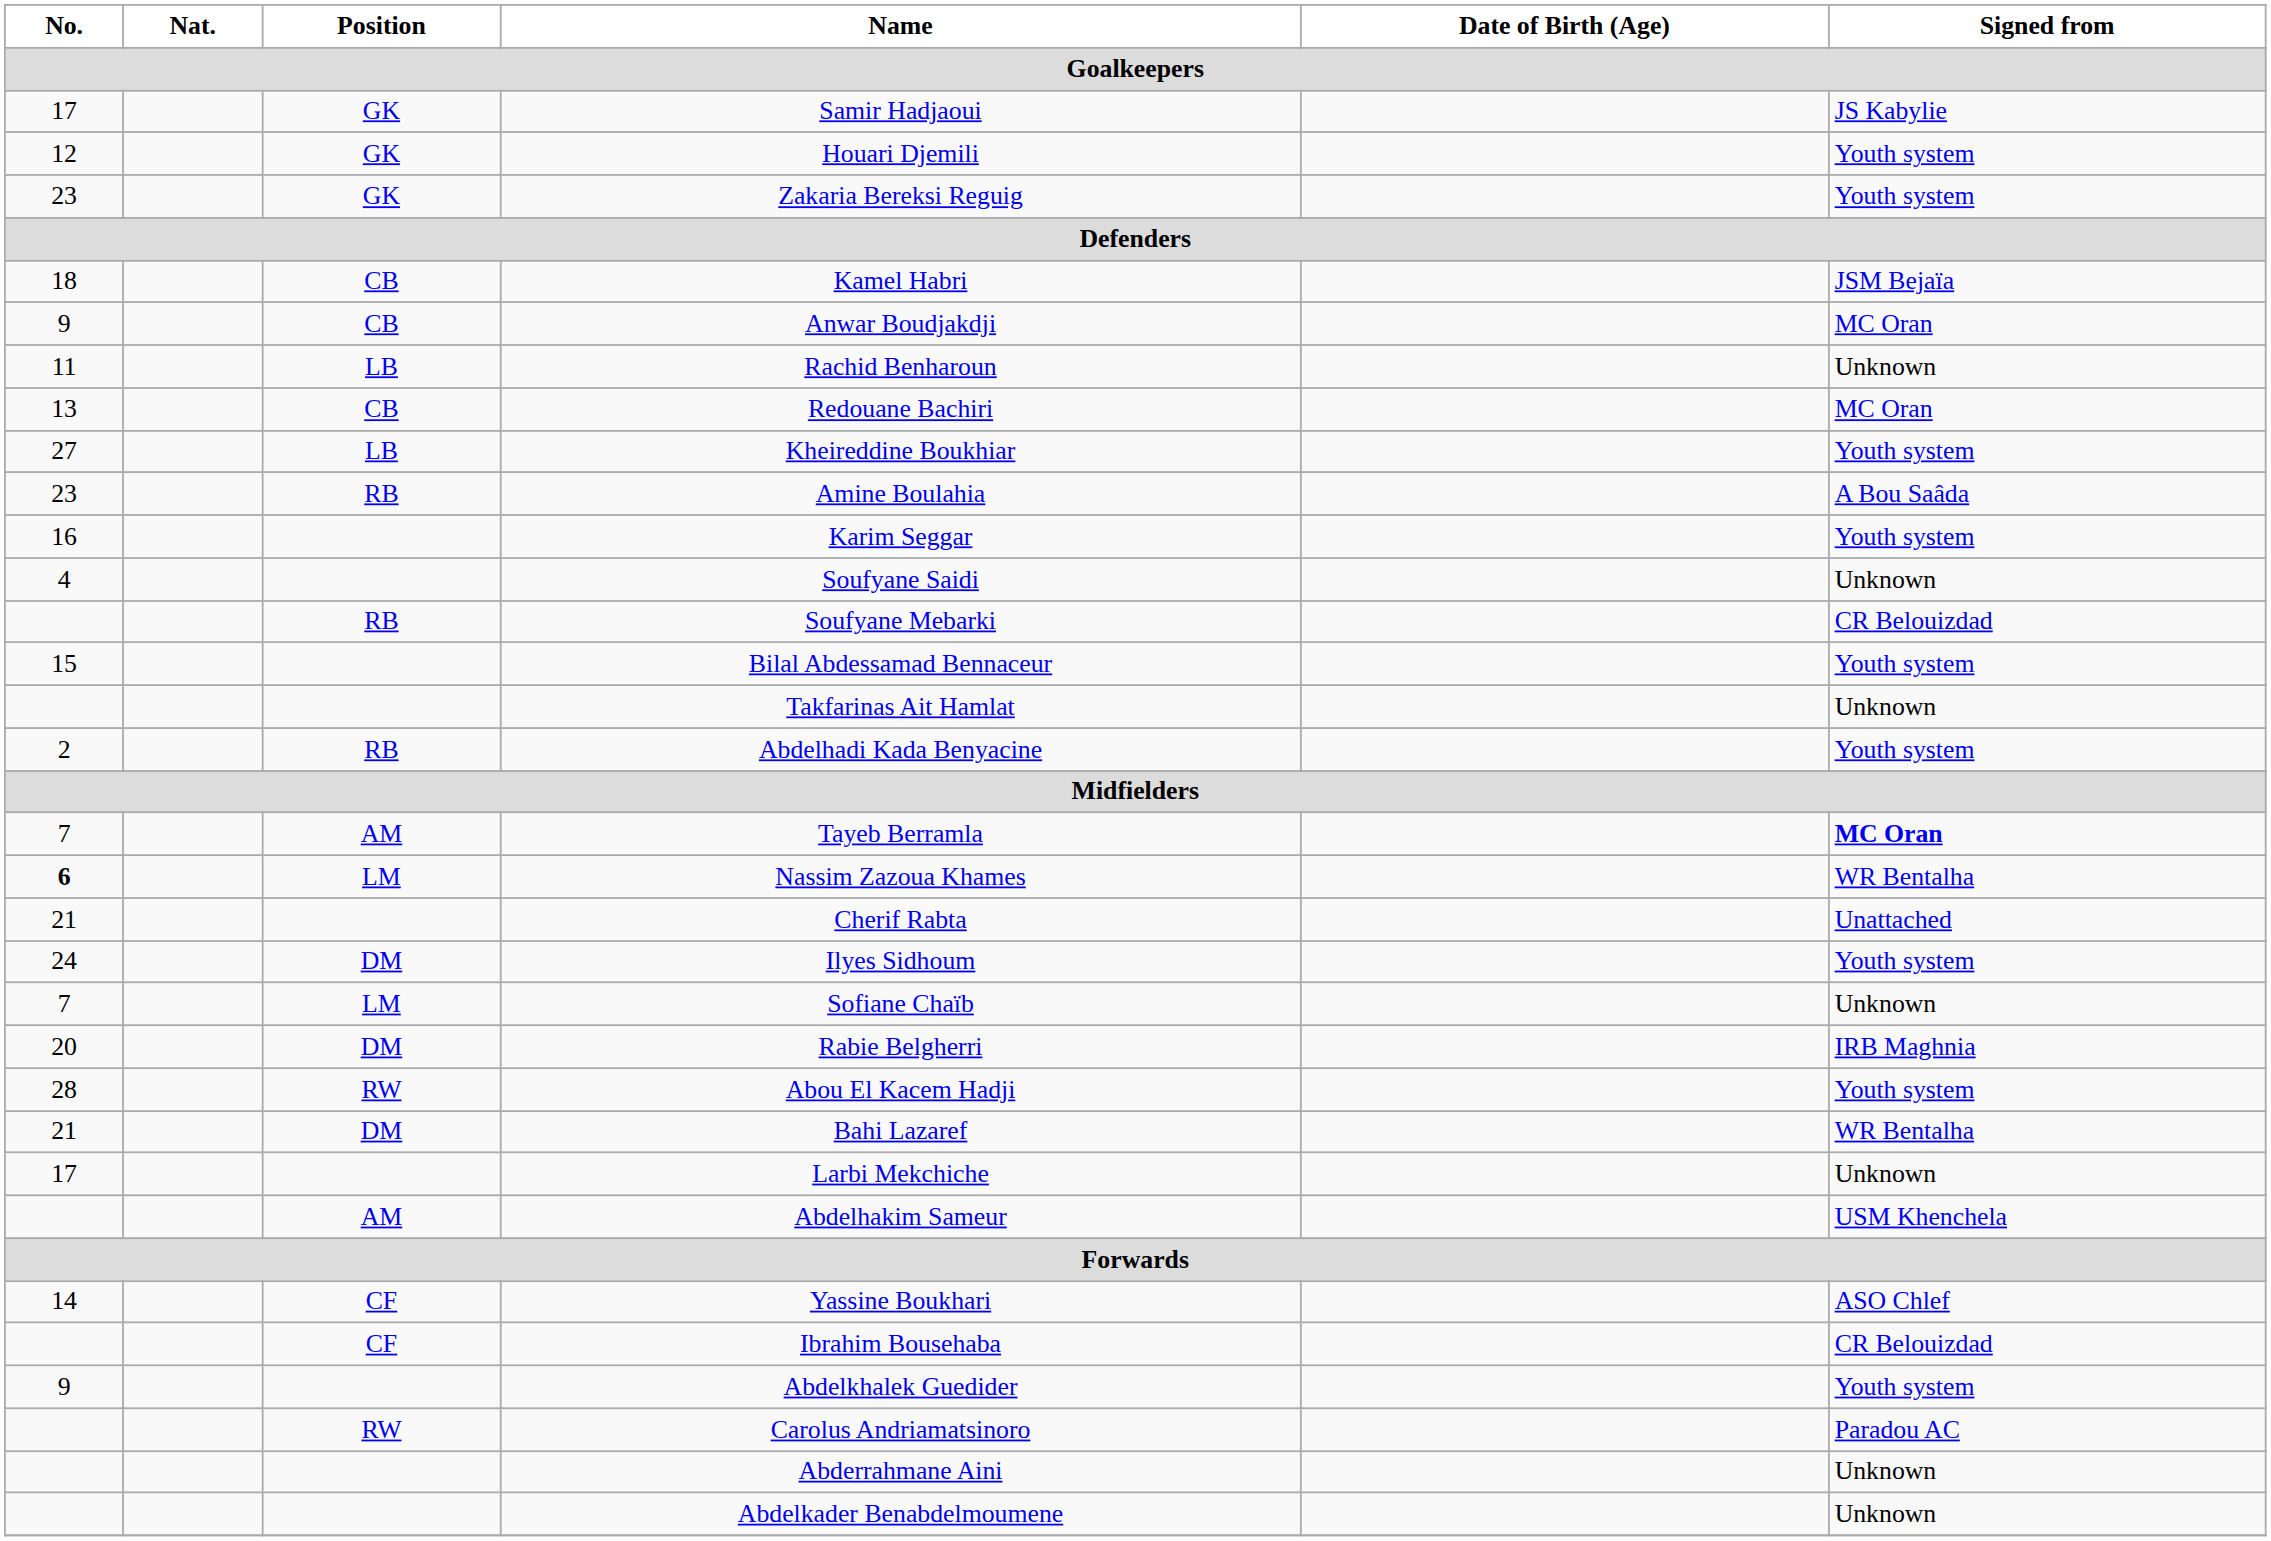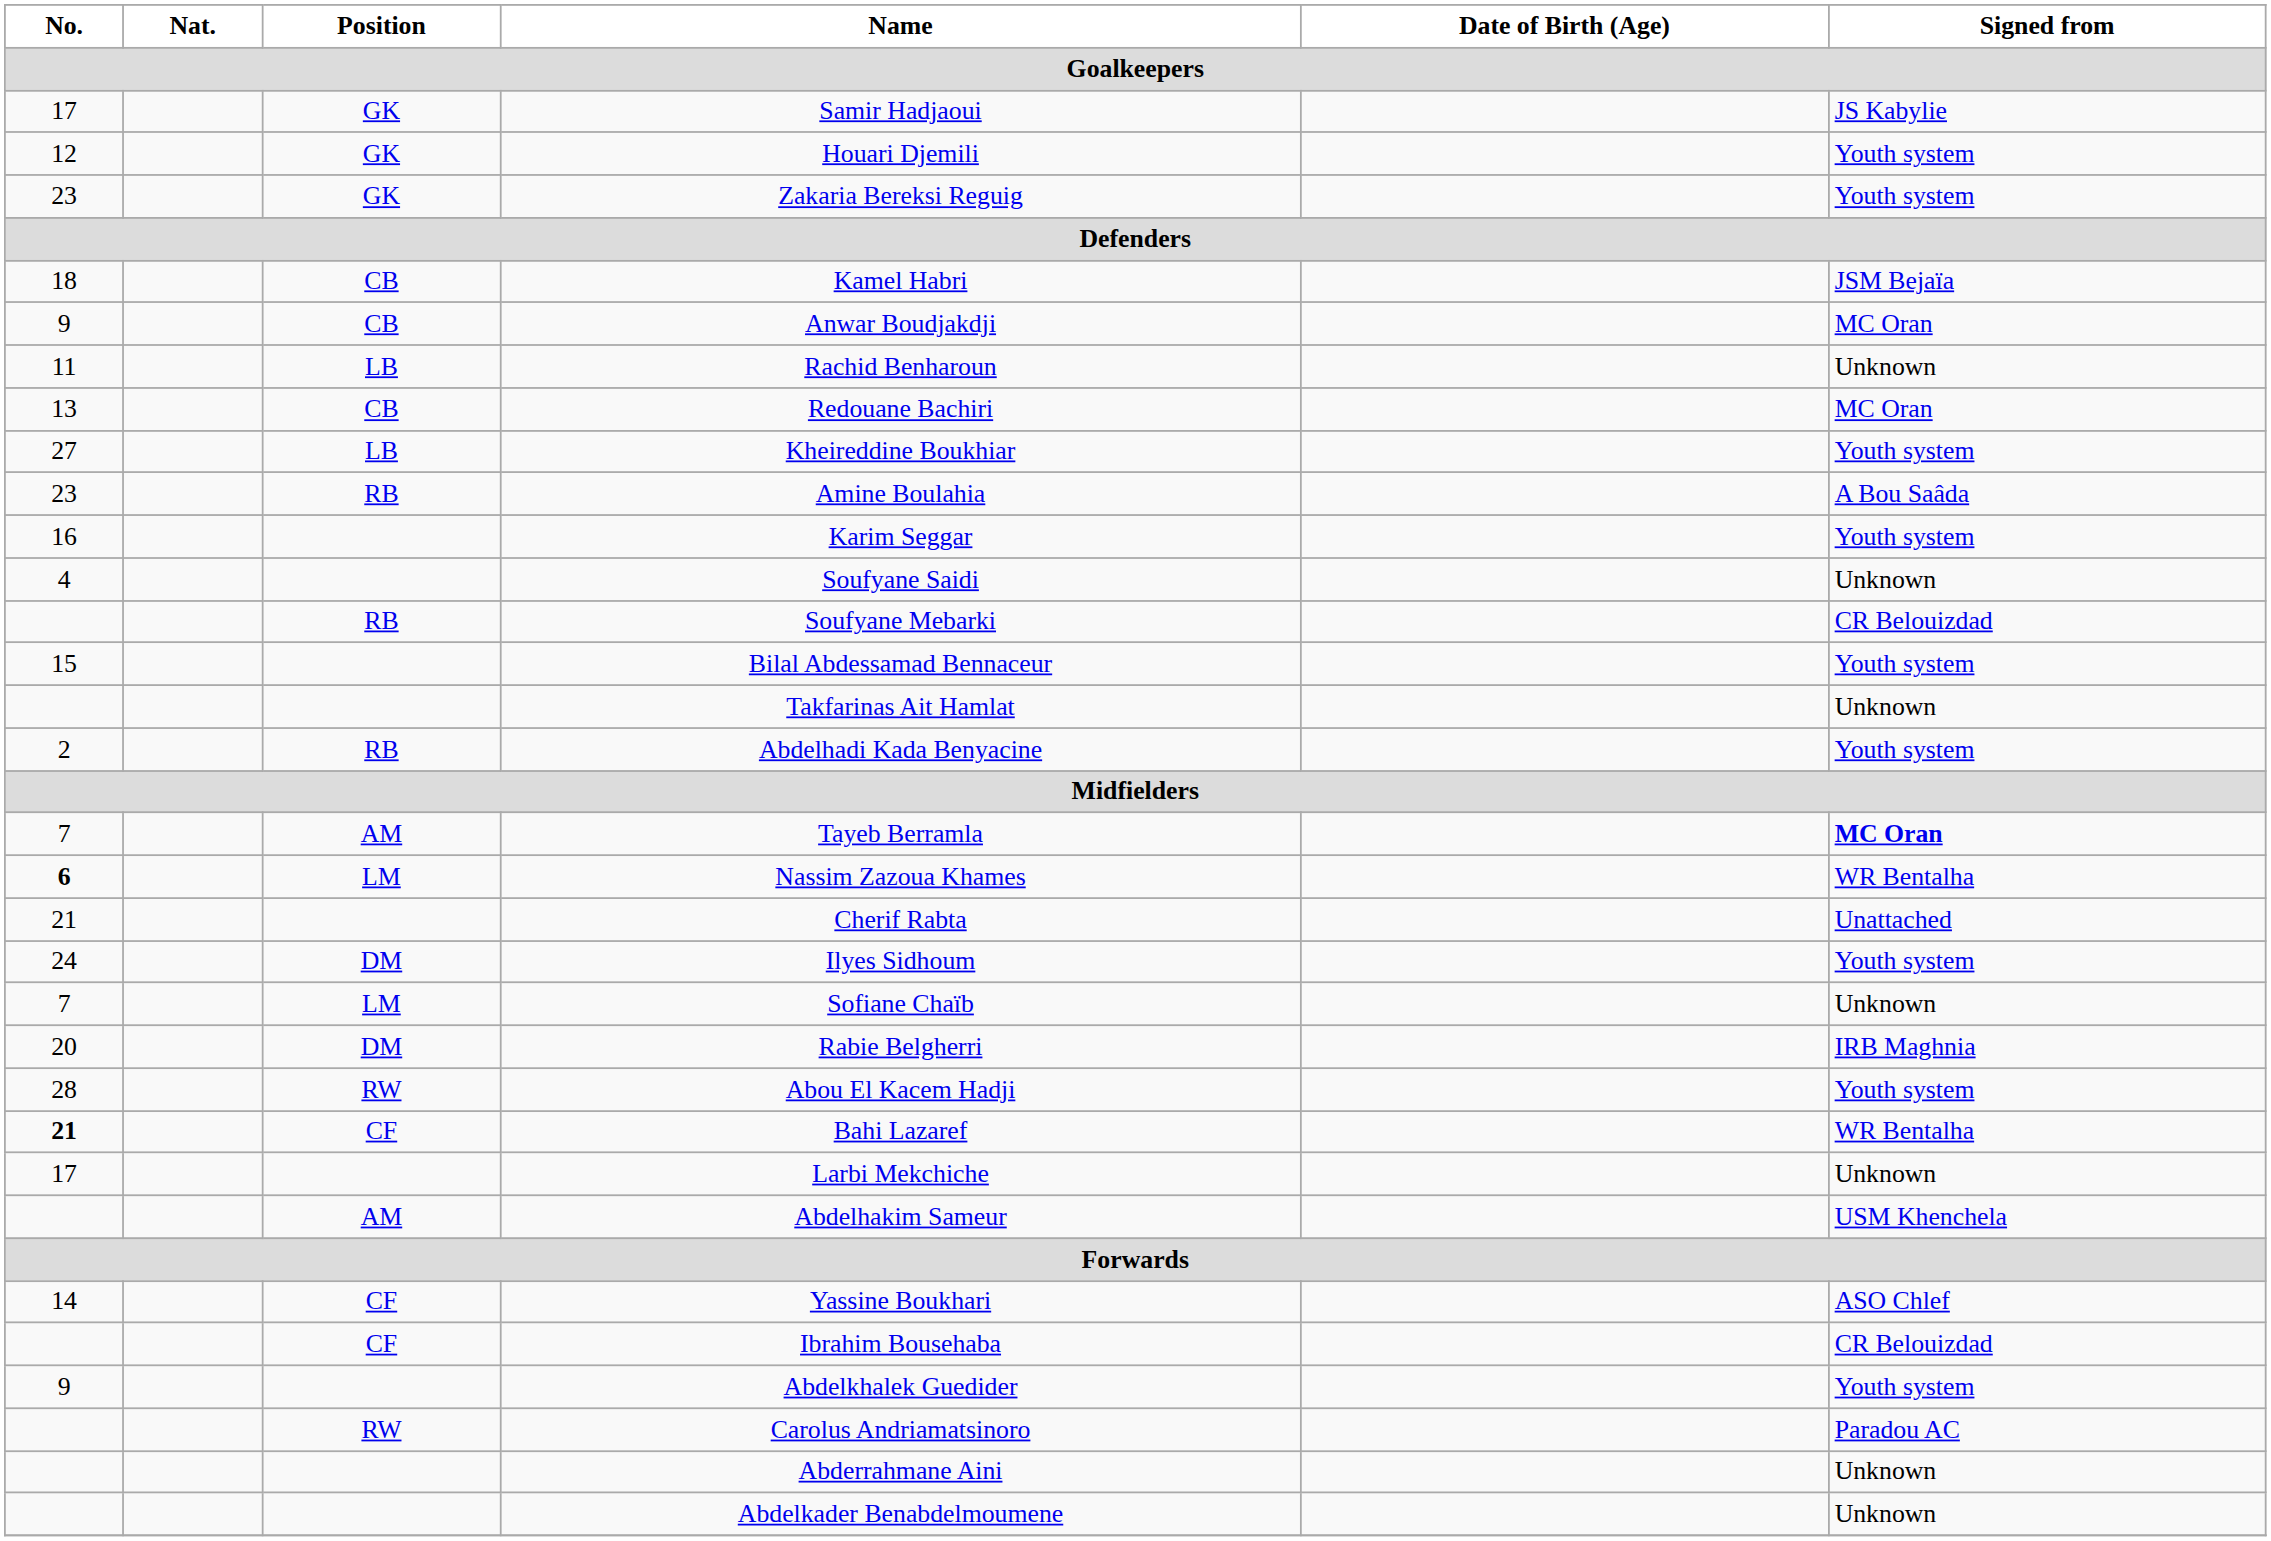 <table class="wikitable" style="text-align:center; font-size:90%; width:100%">
 <tr>
 <th style="background:white; color:black; text-align:center;">No.</th>
 <th style="background:white; color:black; text-align:center;">Nat.</th>
 <th style="background:white; color:black; text-align:center;">Position</th>
 <th style="background:white; color:black; text-align:center;">Name</th>
 <th style="background:white; color:black; text-align:center;">Date of Birth (Age)</th>
 <th style="background:white; color:black; text-align:center;">Signed from</th>
 </tr>
 <tr>
 <th colspan=10 style="background:#DCDCDC; text-align:center;">Goalkeepers</th>
 </tr>
 <tr>
 <td>17</td>
 <td></td>
 <td><a href='#'>GK</a></td>
 <td><a href='#'>Samir Hadjaoui</a></td>
 <td></td>
 <td style="text-align:left"> <a href='#'>JS Kabylie</a></td>
 </tr>
 <tr>
 <td>12</td>
 <td></td>
 <td><a href='#'>GK</a></td>
 <td><a href='#'>Houari Djemili</a></td>
 <td></td>
 <td style="text-align:left"> <a href='#'>Youth system</a></td>
 </tr>
 <tr>
 <td>23</td>
 <td></td>
 <td><a href='#'>GK</a></td>
 <td><a href='#'>Zakaria Bereksi Reguig</a></td>
 <td></td>
 <td style="text-align:left"> <a href='#'>Youth system</a></td>
 </tr>
 <tr>
 <th colspan=10 style="background:#DCDCDC; text-align:center;">Defenders</th>
 </tr>
 <tr>
 <td>18</td>
 <td></td>
 <td><a href='#'>CB</a></td>
 <td><a href='#'>Kamel Habri</a></td>
 <td></td>
 <td style="text-align:left"> <a href='#'>JSM Bejaïa</a></td>
 </tr>
 <tr>
 <td>9</td>
 <td></td>
 <td><a href='#'>CB</a></td>
 <td><a href='#'>Anwar Boudjakdji</a></td>
 <td></td>
 <td style="text-align:left"> <a href='#'>MC Oran</a></td>
 </tr>
 <tr>
 <td>11</td>
 <td></td>
 <td><a href='#'>LB</a></td>
 <td><a href='#'>Rachid Benharoun</a></td>
 <td></td>
 <td style="text-align:left">Unknown</td>
 </tr>
 <tr>
 <td>13</td>
 <td></td>
 <td><a href='#'>CB</a></td>
 <td><a href='#'>Redouane Bachiri</a></td>
 <td></td>
 <td style="text-align:left"> <a href='#'>MC Oran</a></td>
 </tr>
 <tr>
 <td>27</td>
 <td></td>
 <td><a href='#'>LB</a></td>
 <td><a href='#'>Kheireddine Boukhiar</a></td>
 <td></td>
 <td style="text-align:left"> <a href='#'>Youth system</a></td>
 </tr>
 <tr>
 <td>23</td>
 <td></td>
 <td><a href='#'>RB</a></td>
 <td><a href='#'>Amine Boulahia</a></td>
 <td></td>
 <td style="text-align:left"> <a href='#'>A Bou Saâda</a></td>
 </tr>
 <tr>
 <td>16</td>
 <td></td>
 <td></td>
 <td><a href='#'>Karim Seggar</a></td>
 <td></td>
 <td style="text-align:left"> <a href='#'>Youth system</a></td>
 </tr>
 <tr>
 <td>4</td>
 <td></td>
 <td></td>
 <td><a href='#'>Soufyane Saidi</a></td>
 <td></td>
 <td style="text-align:left">Unknown</td>
 </tr>
 <tr>
 <td></td>
 <td></td>
 <td><a href='#'>RB</a></td>
 <td><a href='#'>Soufyane Mebarki</a></td>
 <td></td>
 <td style="text-align:left"> <a href='#'>CR Belouizdad</a></td>
 </tr>
 <tr>
 <td>15</td>
 <td></td>
 <td></td>
 <td><a href='#'>Bilal Abdessamad Bennaceur</a></td>
 <td></td>
 <td style="text-align:left"> <a href='#'>Youth system</a></td>
 </tr>
 <tr>
 <td></td>
 <td></td>
 <td></td>
 <td><a href='#'>Takfarinas Ait Hamlat</a></td>
 <td></td>
 <td style="text-align:left">Unknown</td>
 </tr>
 <tr>
 <td>2</td>
 <td></td>
 <td><a href='#'>RB</a></td>
 <td><a href='#'>Abdelhadi Kada Benyacine</a></td>
 <td></td>
 <td style="text-align:left"> <a href='#'>Youth system</a></td>
 </tr>
 <tr>
 <th colspan=10 style="background:#DCDCDC; text-align:center;">Midfielders</th>
 </tr>
 <tr>
 <td>7</td>
 <td></td>
 <td><a href='#'>AM</a></td>
 <td><a href='#'>Tayeb Berramla</a></td>
 <td></td>
 <td style="text-align:left"><strong> <a href='#'>MC Oran</a></strong></td>
 </tr>
 <tr>
 <td><strong>6</strong></td>
 <td></td>
 <td><a href='#'>LM</a></td>
 <td><a href='#'>Nassim Zazoua Khames</a></td>
 <td></td>
 <td style="text-align:left"> <a href='#'>WR Bentalha</a></td>
 </tr>
 <tr>
 <td>21</td>
 <td></td>
 <td></td>
 <td><a href='#'>Cherif Rabta</a></td>
 <td></td>
 <td style="text-align:left"><a href='#'>Unattached</a></td>
 </tr>
 <tr>
 <td>24</td>
 <td></td>
 <td><a href='#'>DM</a></td>
 <td><a href='#'>Ilyes Sidhoum</a></td>
 <td></td>
 <td style="text-align:left"> <a href='#'>Youth system</a></td>
 </tr>
 <tr>
 <td>7</td>
 <td></td>
 <td><a href='#'>LM</a></td>
 <td><a href='#'>Sofiane Chaïb</a></td>
 <td></td>
 <td style="text-align:left">Unknown</td>
 </tr>
 <tr>
 <td>20</td>
 <td></td>
 <td><a href='#'>DM</a></td>
 <td><a href='#'>Rabie Belgherri</a></td>
 <td></td>
 <td style="text-align:left"> <a href='#'>IRB Maghnia</a></td>
 </tr>
 <tr>
 <td>28</td>
 <td></td>
 <td><a href='#'>RW</a></td>
 <td><a href='#'>Abou El Kacem Hadji</a></td>
 <td></td>
 <td style="text-align:left"> <a href='#'>Youth system</a></td>
 </tr>
 <tr>
-<td>21</td>
+<td><strong>21</strong></td>
 <td></td>
-<td><a href='#'>DM</a></td>
+<td><a href='#'>CF</a></td>
 <td><a href='#'>Bahi Lazaref</a></td>
 <td></td>
 <td style="text-align:left"> <a href='#'>WR Bentalha</a></td>
 </tr>
 <tr>
 <td>17</td>
 <td></td>
 <td></td>
 <td><a href='#'>Larbi Mekchiche</a></td>
 <td></td>
 <td style="text-align:left">Unknown</td>
 </tr>
 <tr>
 <td></td>
 <td></td>
 <td><a href='#'>AM</a></td>
 <td><a href='#'>Abdelhakim Sameur</a></td>
 <td></td>
 <td style="text-align:left"> <a href='#'>USM Khenchela</a></td>
 </tr>
 <tr>
 <th colspan=10 style="background:#DCDCDC; text-align:center;">Forwards</th>
 </tr>
 <tr>
 <td>14</td>
 <td></td>
 <td><a href='#'>CF</a></td>
 <td><a href='#'>Yassine Boukhari</a></td>
 <td></td>
 <td style="text-align:left"> <a href='#'>ASO Chlef</a></td>
 </tr>
 <tr>
 <td></td>
 <td></td>
 <td><a href='#'>CF</a></td>
 <td><a href='#'>Ibrahim Bousehaba</a></td>
 <td></td>
 <td style="text-align:left"> <a href='#'>CR Belouizdad</a></td>
 </tr>
 <tr>
 <td>9</td>
 <td></td>
 <td></td>
 <td><a href='#'>Abdelkhalek Guedider</a></td>
 <td></td>
 <td style="text-align:left"> <a href='#'>Youth system</a></td>
 </tr>
 <tr>
 <td></td>
 <td></td>
 <td><a href='#'>RW</a></td>
 <td><a href='#'>Carolus Andriamatsinoro</a></td>
 <td></td>
 <td style="text-align:left"> <a href='#'>Paradou AC</a></td>
 </tr>
 <tr>
 <td></td>
 <td></td>
 <td></td>
 <td><a href='#'>Abderrahmane Aini</a></td>
 <td></td>
 <td style="text-align:left">Unknown</td>
 </tr>
 <tr>
 <td></td>
 <td></td>
 <td></td>
 <td><a href='#'>Abdelkader Benabdelmoumene</a></td>
 <td></td>
 <td style="text-align:left">Unknown</td>
 </tr>
 <tr>
 </tr>
 </table>
